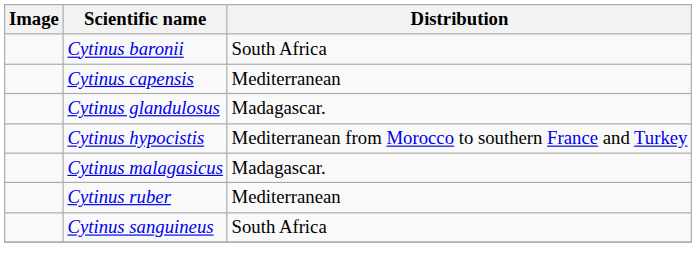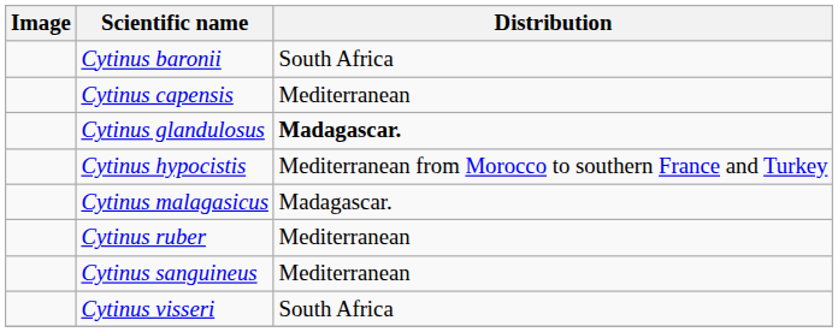 <table class="wikitable">
 <tr>
 <th>Image</th>
 <th>Scientific name</th>
 <th>Distribution</th>
 </tr>
 <tr>
 <td></td>
 <td><em><a href='#'>Cytinus baronii</a></em> </td>
 <td>South Africa</td>
 </tr>
 <tr>
 <td></td>
 <td><em><a href='#'>Cytinus capensis</a></em> </td>
 <td>Mediterranean</td>
 </tr>
 <tr>
 <td></td>
 <td><em><a href='#'>Cytinus glandulosus</a></em> </td>
-<td>Madagascar.</td>
+<td><strong>Madagascar.</strong></td>
 </tr>
 <tr>
 <td></td>
 <td><em><a href='#'>Cytinus hypocistis</a></em> </td>
 <td>Mediterranean from <a href='#'>Morocco</a> to southern <a href='#'>France</a> and <a href='#'>Turkey</a></td>
 </tr>
 <tr>
 <td></td>
 <td><em><a href='#'>Cytinus malagasicus</a></em> </td>
 <td>Madagascar.</td>
 </tr>
 <tr>
 <td></td>
 <td><em><a href='#'>Cytinus ruber</a></em> </td>
 <td>Mediterranean</td>
 </tr>
 <tr>
 <td></td>
 <td><em><a href='#'>Cytinus sanguineus</a></em> </td>
+<td>Mediterranean</td>
+</tr>
+<tr>
+<td></td>
+<td><em><a href='#'>Cytinus visseri</a></em> </td>
 <td>South Africa</td>
 </tr>
 <tr>
 </tr>
 </table>
